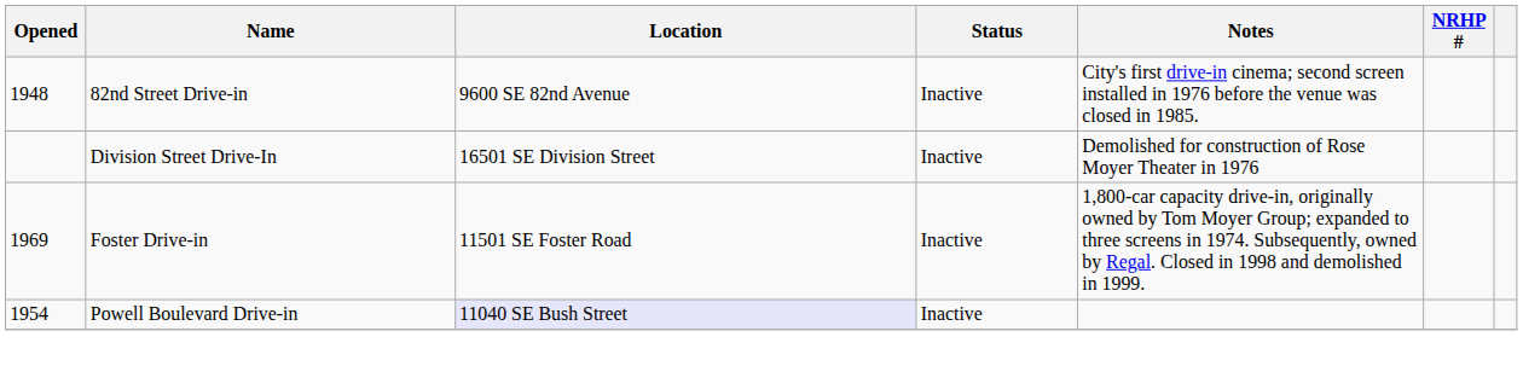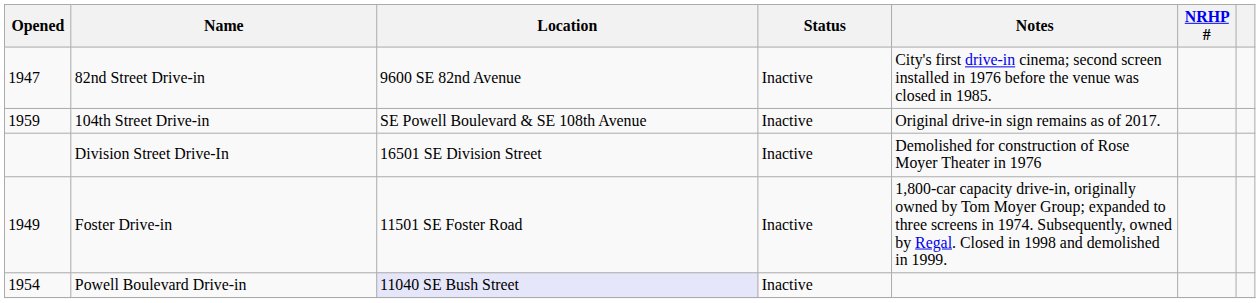 <table class="wikitable sortable" style="width:100%">
 <tr>
 <th style="width:1%;">Opened</th>
 <th style="width:16%;">Name</th>
 <th style="width:20%;">Location</th>
 <th style="width:7%;">Status</th>
 <th style="width:15%"; class="unsortable">Notes</th>
 <th style="width:1%";><a href='#'>NRHP</a> #</th>
 <th style="width:1%;" class="unsortable"></th>
 </tr>
 <tr>
-<td>1948</td>
+<td>1947</td>
 <td>82nd Street Drive-in</td>
 <td>9600 SE 82nd Avenue</td>
 <td>Inactive </td>
 <td>City's first <a href='#'>drive-in</a> cinema; second screen installed in 1976 before the venue was closed in 1985.</td>
+<td></td>
+<td align=center></td>
+</tr>
+<tr>
+<td>1959</td>
+<td>104th Street Drive-in</td>
+<td>SE Powell Boulevard & SE 108th Avenue</td>
+<td>Inactive </td>
+<td>Original drive-in sign remains as of 2017.</td>
 <td></td>
 <td align=center></td>
 </tr>
 <tr>
 <td></td>
 <td>Division Street Drive-In</td>
 <td>16501 SE Division Street</td>
 <td>Inactive </td>
 <td>Demolished for construction of Rose Moyer Theater in 1976</td>
 <td></td>
 <td align=center></td>
 </tr>
 <tr>
-<td>1969</td>
+<td>1949</td>
 <td>Foster Drive-in</td>
 <td>11501 SE Foster Road</td>
 <td>Inactive </td>
 <td>1,800-car capacity drive-in, originally owned by Tom Moyer Group; expanded to three screens in 1974. Subsequently, owned by <a href='#'>Regal</a>. Closed in 1998 and demolished in 1999.</td>
 <td></td>
 <td align=center></td>
 </tr>
 <tr>
 <td>1954</td>
 <td>Powell Boulevard Drive-in</td>
 <td style="background: lavender;">11040 SE Bush Street</td>
 <td>Inactive </td>
 <td></td>
 <td></td>
 <td align=center></td>
 </tr>
 <tr>
 </tr>
 </table>
